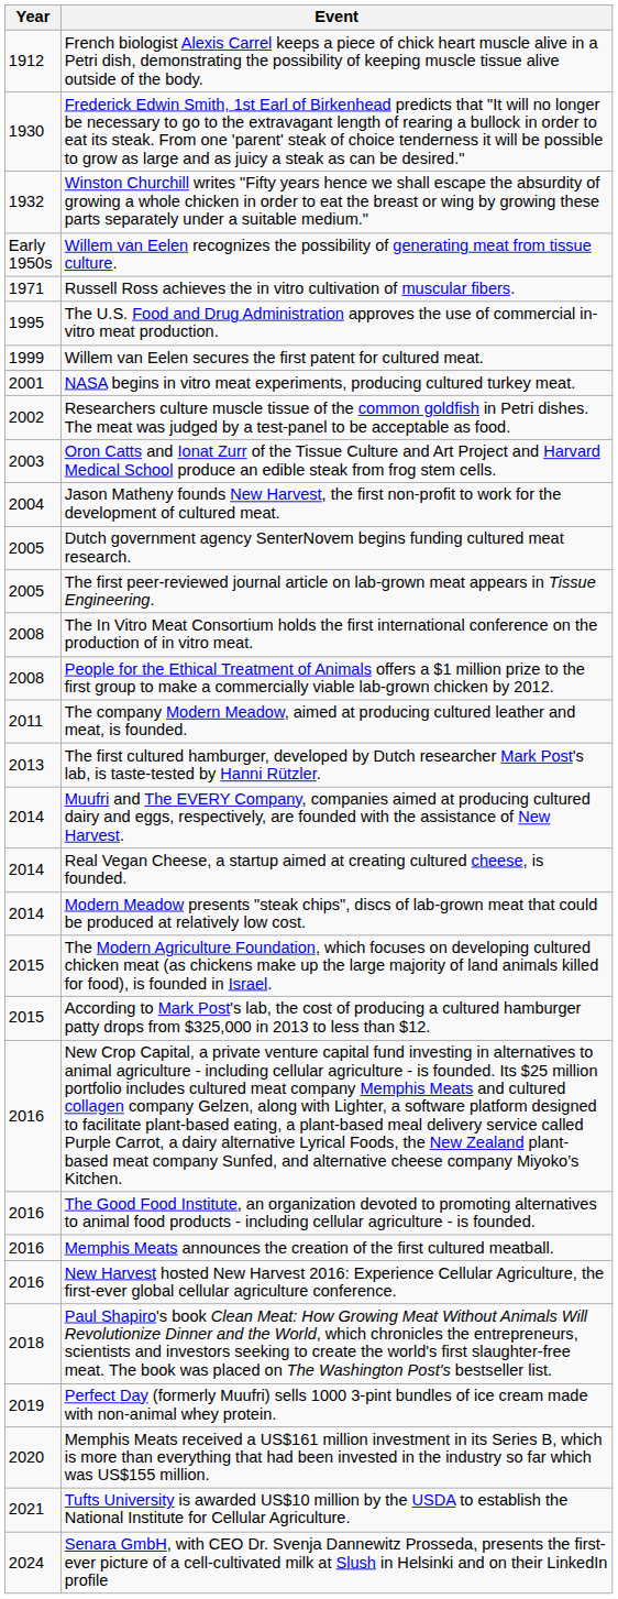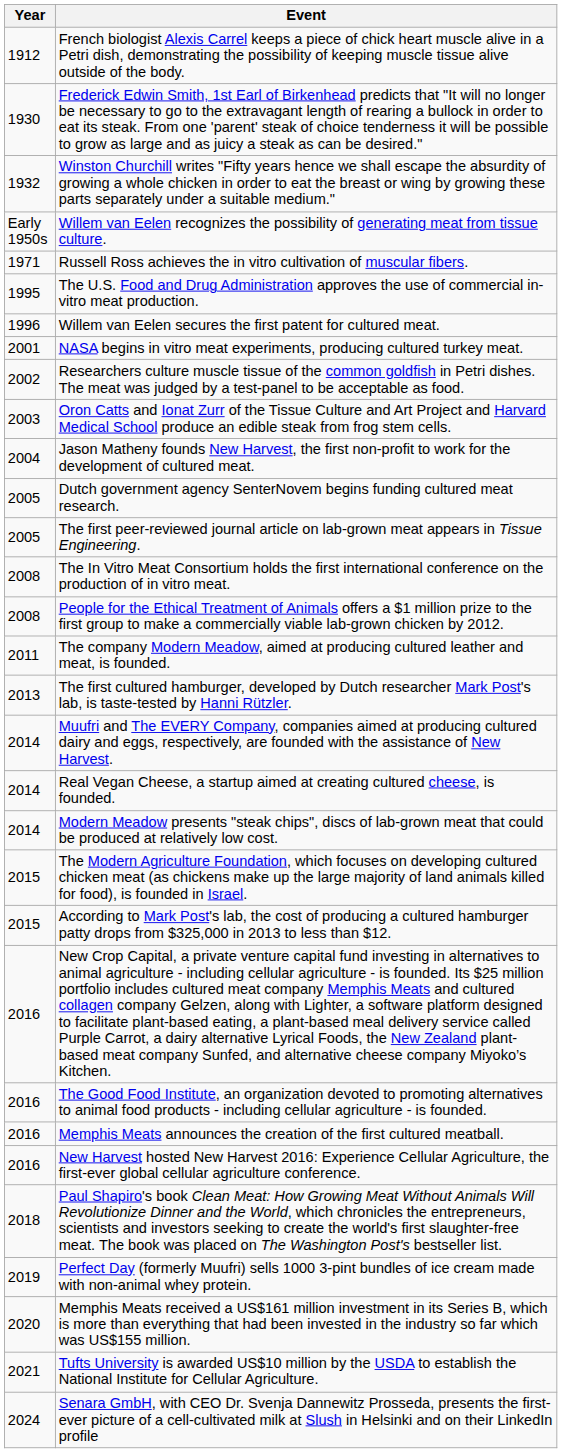 <table class="sortable wikitable">
 <tr>
 <th>Year</th>
 <th>Event</th>
 </tr>
 <tr>
 <td>1912</td>
 <td>French biologist <a href='#'>Alexis Carrel</a> keeps a piece of chick heart muscle alive in a Petri dish, demonstrating the possibility of keeping muscle tissue alive outside of the body.</td>
 </tr>
 <tr>
 <td>1930</td>
 <td><a href='#'>Frederick Edwin Smith, 1st Earl of Birkenhead</a> predicts that "It will no longer be necessary to go to the extravagant length of rearing a bullock in order to eat its steak. From one 'parent' steak of choice tenderness it will be possible to grow as large and as juicy a steak as can be desired."</td>
 </tr>
 <tr>
 <td>1932</td>
 <td><a href='#'>Winston Churchill</a> writes "Fifty years hence we shall escape the absurdity of growing a whole chicken in order to eat the breast or wing by growing these parts separately under a suitable medium."</td>
 </tr>
 <tr>
 <td>Early 1950s</td>
 <td><a href='#'>Willem van Eelen</a> recognizes the possibility of <a href='#'>generating meat from tissue culture</a>.</td>
 </tr>
 <tr>
 <td>1971</td>
 <td>Russell Ross achieves the in vitro cultivation of <a href='#'>muscular fibers</a>.</td>
 </tr>
 <tr>
 <td>1995</td>
 <td>The U.S. <a href='#'>Food and Drug Administration</a> approves the use of commercial in-vitro meat production.</td>
 </tr>
 <tr>
-<td>1999</td>
+<td>1996</td>
 <td>Willem van Eelen secures the first patent for cultured meat.</td>
 </tr>
 <tr>
 <td>2001</td>
 <td><a href='#'>NASA</a> begins in vitro meat experiments, producing cultured turkey meat.</td>
 </tr>
 <tr>
 <td>2002</td>
 <td>Researchers culture muscle tissue of the <a href='#'>common goldfish</a> in Petri dishes.  The meat was judged by a test-panel to be acceptable as food.</td>
 </tr>
 <tr>
 <td>2003</td>
 <td><a href='#'>Oron Catts</a> and <a href='#'>Ionat Zurr</a> of the Tissue Culture and Art Project and <a href='#'>Harvard Medical School</a> produce an edible steak from frog stem cells.</td>
 </tr>
 <tr>
 <td>2004</td>
 <td>Jason Matheny founds <a href='#'>New Harvest</a>, the first non-profit to work for the development of cultured meat.</td>
 </tr>
 <tr>
 <td>2005</td>
 <td>Dutch government agency SenterNovem begins funding cultured meat research.</td>
 </tr>
 <tr>
 <td>2005</td>
 <td>The first peer-reviewed journal article on lab-grown meat appears in <em>Tissue Engineering</em>.</td>
 </tr>
 <tr>
 <td>2008</td>
 <td>The In Vitro Meat Consortium holds the first international conference on the production of in vitro meat.</td>
 </tr>
 <tr>
 <td>2008</td>
 <td><a href='#'>People for the Ethical Treatment of Animals</a> offers a $1 million prize to the first group to make a commercially viable lab-grown chicken by 2012.</td>
 </tr>
 <tr>
 <td>2011</td>
 <td>The company <a href='#'>Modern Meadow</a>, aimed at producing cultured leather and meat, is founded.</td>
 </tr>
 <tr>
 <td>2013</td>
 <td>The first cultured hamburger, developed by Dutch researcher <a href='#'>Mark Post</a>'s lab, is taste-tested by <a href='#'>Hanni Rützler</a>.</td>
 </tr>
 <tr>
 <td>2014</td>
 <td><a href='#'>Muufri</a> and <a href='#'>The EVERY Company</a>, companies aimed at producing cultured dairy and eggs, respectively, are founded with the assistance of <a href='#'>New Harvest</a>.</td>
 </tr>
 <tr>
 <td>2014</td>
 <td>Real Vegan Cheese, a startup aimed at creating cultured <a href='#'>cheese</a>, is founded.</td>
 </tr>
 <tr>
 <td>2014</td>
 <td><a href='#'>Modern Meadow</a> presents "steak chips", discs of lab-grown meat that could be produced at relatively low cost.</td>
 </tr>
 <tr>
 <td>2015</td>
 <td>The <a href='#'>Modern Agriculture Foundation</a>, which focuses on developing cultured chicken meat (as chickens make up the large majority of land animals killed for food), is founded in <a href='#'>Israel</a>.</td>
 </tr>
 <tr>
 <td>2015</td>
 <td>According to <a href='#'>Mark Post</a>'s lab, the cost of producing a cultured hamburger patty drops from $325,000 in 2013 to less than $12.</td>
 </tr>
 <tr>
 <td>2016</td>
 <td>New Crop Capital, a private venture capital fund investing in alternatives to animal agriculture - including cellular agriculture - is founded.  Its $25 million portfolio includes cultured meat company <a href='#'>Memphis Meats</a> and cultured <a href='#'>collagen</a> company Gelzen, along with Lighter, a software platform designed to facilitate plant-based eating, a plant-based meal delivery service called Purple Carrot, a dairy alternative Lyrical Foods, the <a href='#'>New Zealand</a> plant-based meat company Sunfed, and alternative cheese company Miyoko’s Kitchen.</td>
 </tr>
 <tr>
 <td>2016</td>
 <td><a href='#'>The Good Food Institute</a>, an organization devoted to promoting alternatives to animal food products - including cellular agriculture - is founded.</td>
 </tr>
 <tr>
 <td>2016</td>
 <td><a href='#'>Memphis Meats</a> announces the creation of the first cultured meatball.</td>
 </tr>
 <tr>
 <td>2016</td>
 <td><a href='#'>New Harvest</a> hosted New Harvest 2016: Experience Cellular Agriculture, the first-ever global cellular agriculture conference.</td>
 </tr>
 <tr>
 <td>2018</td>
 <td><a href='#'>Paul Shapiro</a>'s book <em>Clean Meat: How Growing Meat Without Animals Will Revolutionize Dinner and the World</em>, which chronicles the entrepreneurs, scientists and investors seeking to create the world's first slaughter-free meat. The book was placed on <em>The Washington Post's</em> bestseller list.</td>
 </tr>
 <tr>
 <td>2019</td>
 <td><a href='#'>Perfect Day</a> (formerly Muufri) sells 1000 3-pint bundles of ice cream made with non-animal whey protein.</td>
 </tr>
 <tr>
 <td>2020</td>
 <td>Memphis Meats received a US$161 million investment in its Series B, which is more than everything that had been invested in the industry so far which was US$155 million.</td>
 </tr>
 <tr>
 <td>2021</td>
 <td><a href='#'>Tufts University</a> is awarded US$10 million by the <a href='#'>USDA</a> to establish the National Institute for Cellular Agriculture.</td>
 </tr>
 <tr>
 <td>2024</td>
 <td><a href='#'>Senara GmbH</a>, with CEO Dr. Svenja Dannewitz Prosseda, presents the first-ever picture of a cell-cultivated milk at <a href='#'>Slush</a> in Helsinki and on their LinkedIn profile</td>
 </tr>
 </table>
